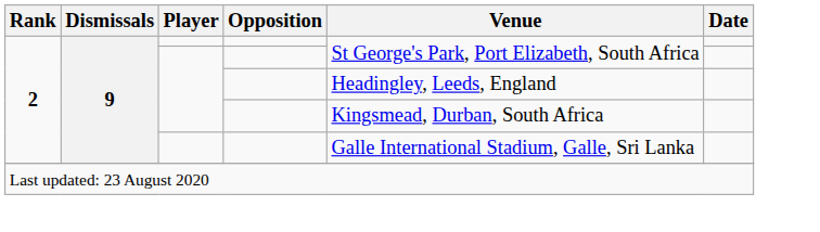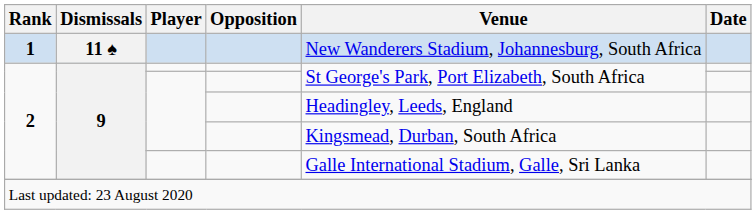 <table class="wikitable plainrowheaders sortable">
 <tr>
 <th scope=col>Rank</th>
 <th scope=col>Dismissals</th>
 <th scope=col>Player</th>
 <th scope=col>Opposition</th>
 <th scope=col>Venue</th>
 <th scope=col>Date</th>
+</tr>
+<tr bgcolor=#cee0f2>
+<td align=center><strong>1</strong></td>
+<th scope=row style=text-align:center;>11 ♠</th>
+<td></td>
+<td></td>
+<td><a href='#'>New Wanderers Stadium</a>, <a href='#'>Johannesburg</a>, South Africa</td>
+<td></td>
 </tr>
 <tr>
 <td align=center rowspan=5><strong>2</strong></td>
 <th scope=row style=text-align:center; rowspan=5>9</th>
 <td></td>
 <td></td>
 <td rowspan=2><a href='#'>St George's Park</a>, <a href='#'>Port Elizabeth</a>, South Africa</td>
 <td></td>
 </tr>
 <tr>
 <td rowspan=3></td>
 <td></td>
 <td></td>
 </tr>
 <tr>
 <td></td>
 <td><a href='#'>Headingley</a>, <a href='#'>Leeds</a>, England</td>
 <td></td>
 </tr>
 <tr>
 <td></td>
 <td><a href='#'>Kingsmead</a>, <a href='#'>Durban</a>, South Africa</td>
 <td></td>
 </tr>
 <tr>
 <td></td>
 <td></td>
 <td><a href='#'>Galle International Stadium</a>, <a href='#'>Galle</a>, Sri Lanka</td>
 <td></td>
 </tr>
 <tr>
 </tr>
 <tr class=sortbottom>
 <td colspan=6><small>Last updated: 23 August 2020</small></td>
 </tr>
 </table>
